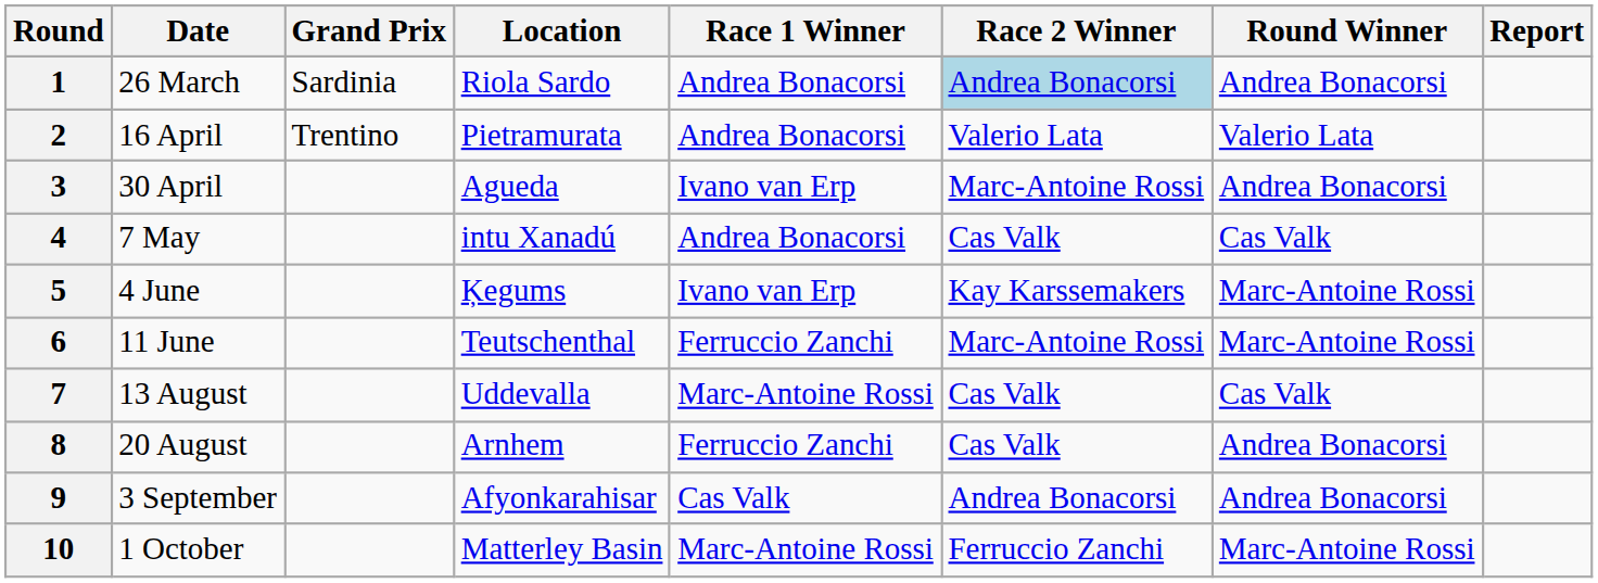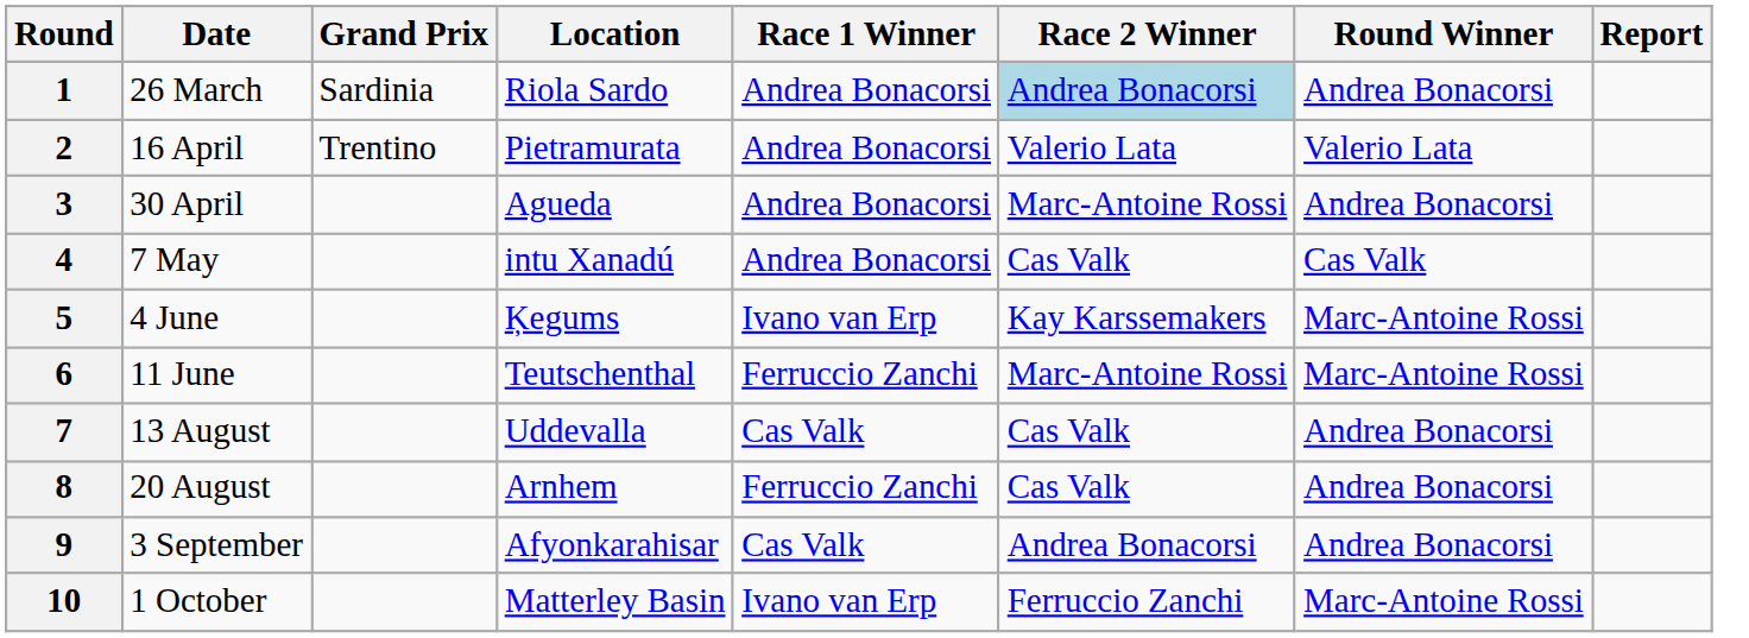 <table class="wikitable" style="font-size: 85%;">
 <tr>
 <th>Round</th>
 <th>Date</th>
 <th>Grand Prix</th>
 <th>Location</th>
 <th>Race 1 Winner</th>
 <th>Race 2 Winner</th>
 <th>Round Winner</th>
 <th>Report</th>
 </tr>
 <tr>
 <th>1</th>
 <td>26 March</td>
 <td> Sardinia</td>
 <td><a href='#'>Riola Sardo</a></td>
 <td> <a href='#'>Andrea Bonacorsi</a></td>
 <td style="background: lightblue;"> <a href='#'>Andrea Bonacorsi</a></td>
 <td> <a href='#'>Andrea Bonacorsi</a></td>
 <td></td>
 </tr>
 <tr>
 <th>2</th>
 <td>16 April</td>
 <td> Trentino</td>
 <td><a href='#'>Pietramurata</a></td>
 <td> <a href='#'>Andrea Bonacorsi</a></td>
 <td> <a href='#'>Valerio Lata</a></td>
 <td> <a href='#'>Valerio Lata</a></td>
 <td></td>
 </tr>
 <tr>
 <th>3</th>
 <td>30 April</td>
 <td></td>
 <td><a href='#'>Agueda</a></td>
-<td> <a href='#'>Ivano van Erp</a></td>
+<td> <a href='#'>Andrea Bonacorsi</a></td>
 <td> <a href='#'>Marc-Antoine Rossi</a></td>
 <td> <a href='#'>Andrea Bonacorsi</a></td>
 <td></td>
 </tr>
 <tr>
 <th>4</th>
 <td>7 May</td>
 <td></td>
 <td><a href='#'>intu Xanadú</a></td>
 <td> <a href='#'>Andrea Bonacorsi</a></td>
 <td> <a href='#'>Cas Valk</a></td>
 <td> <a href='#'>Cas Valk</a></td>
 <td></td>
 </tr>
 <tr>
 <th>5</th>
 <td>4 June</td>
 <td></td>
 <td><a href='#'>Ķegums</a></td>
 <td> <a href='#'>Ivano van Erp</a></td>
 <td> <a href='#'>Kay Karssemakers</a></td>
 <td> <a href='#'>Marc-Antoine Rossi</a></td>
 <td></td>
 </tr>
 <tr>
 <th>6</th>
 <td>11 June</td>
 <td></td>
 <td><a href='#'>Teutschenthal</a></td>
 <td> <a href='#'>Ferruccio Zanchi</a></td>
 <td> <a href='#'>Marc-Antoine Rossi</a></td>
 <td> <a href='#'>Marc-Antoine Rossi</a></td>
 <td></td>
 </tr>
 <tr>
 <th>7</th>
 <td>13 August</td>
 <td></td>
 <td><a href='#'>Uddevalla</a></td>
-<td> <a href='#'>Marc-Antoine Rossi</a></td>
 <td> <a href='#'>Cas Valk</a></td>
 <td> <a href='#'>Cas Valk</a></td>
+<td> <a href='#'>Andrea Bonacorsi</a></td>
 <td></td>
 </tr>
 <tr>
 <th>8</th>
 <td>20 August</td>
 <td></td>
 <td><a href='#'>Arnhem</a></td>
 <td> <a href='#'>Ferruccio Zanchi</a></td>
 <td> <a href='#'>Cas Valk</a></td>
 <td> <a href='#'>Andrea Bonacorsi</a></td>
 <td></td>
 </tr>
 <tr>
 <th>9</th>
 <td>3 September</td>
 <td></td>
 <td><a href='#'>Afyonkarahisar</a></td>
 <td> <a href='#'>Cas Valk</a></td>
 <td> <a href='#'>Andrea Bonacorsi</a></td>
 <td> <a href='#'>Andrea Bonacorsi</a></td>
 <td></td>
 </tr>
 <tr>
 <th>10</th>
 <td>1 October</td>
 <td></td>
 <td><a href='#'>Matterley Basin</a></td>
-<td> <a href='#'>Marc-Antoine Rossi</a></td>
+<td> <a href='#'>Ivano van Erp</a></td>
 <td> <a href='#'>Ferruccio Zanchi</a></td>
 <td> <a href='#'>Marc-Antoine Rossi</a></td>
 <td></td>
 </tr>
 </table>
